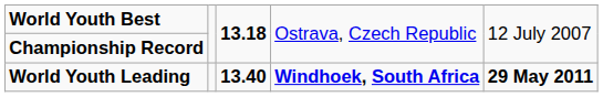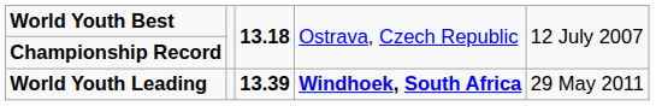 <table class="wikitable">
 <tr>
 <td><strong>World Youth Best</strong></td>
 <td rowspan=2></td>
 <td rowspan=2><strong>13.18</strong></td>
 <td rowspan=2><a href='#'>Ostrava</a>, <a href='#'>Czech Republic</a></td>
 <td rowspan=2>12 July 2007</td>
 </tr>
 <tr>
 <td><strong>Championship Record</strong></td>
 </tr>
 <tr>
 <td><strong>World Youth Leading</strong></td>
 <td></td>
-<td><strong>13.40</strong></td>
+<td><strong>13.39</strong></td>
 <td><strong><a href='#'>Windhoek</a>, <a href='#'>South Africa</a></strong></td>
-<td><strong>29 May 2011</strong></td>
+<td>29 May 2011</td>
 </tr>
 </table>
